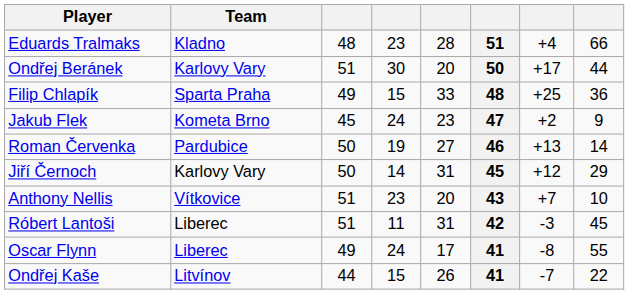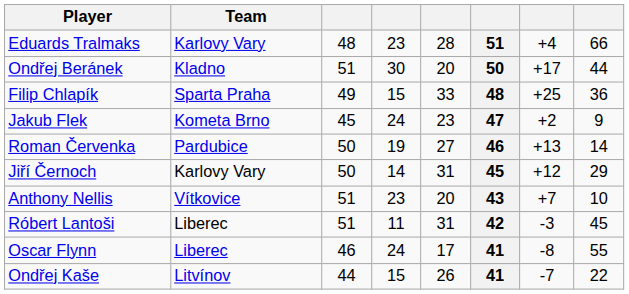 <table class="wikitable sortable" style="text-align: center">
 <tr>
 <th style="width: 15em;">Player</th>
 <th style="width: 13em;">Team</th>
 <th style="width: 4em;"></th>
 <th style="width: 4em;"></th>
 <th style="width: 4em;"></th>
 <th style="width: 4em;"></th>
 <th style="width: 4em;"></th>
 <th style="width: 4em;"></th>
 </tr>
 <tr>
 <td style="text-align:left;"> <a href='#'>Eduards Tralmaks</a></td>
-<td style="text-align:left;"><a href='#'>Kladno</a></td>
+<td style="text-align:left;"><a href='#'>Karlovy Vary</a></td>
 <td>48</td>
 <td>23</td>
 <td>28</td>
 <th>51</th>
 <td>+4</td>
 <td>66</td>
 </tr>
 <tr>
 <td style="text-align:left;"> <a href='#'>Ondřej Beránek</a></td>
-<td style="text-align:left;"><a href='#'>Karlovy Vary</a></td>
+<td style="text-align:left;"><a href='#'>Kladno</a></td>
 <td>51</td>
 <td>30</td>
 <td>20</td>
 <th>50</th>
 <td>+17</td>
 <td>44</td>
 </tr>
 <tr>
 <td style="text-align:left;"> <a href='#'>Filip Chlapík</a></td>
 <td style="text-align:left;"><a href='#'>Sparta Praha</a></td>
 <td>49</td>
 <td>15</td>
 <td>33</td>
 <th>48</th>
 <td>+25</td>
 <td>36</td>
 </tr>
 <tr>
 <td style="text-align:left;"> <a href='#'>Jakub Flek</a></td>
 <td style="text-align:left;"><a href='#'>Kometa Brno</a></td>
 <td>45</td>
 <td>24</td>
 <td>23</td>
 <th>47</th>
 <td>+2</td>
 <td>9</td>
 </tr>
 <tr>
 <td style="text-align:left;"> <a href='#'>Roman Červenka</a></td>
 <td style="text-align:left;"><a href='#'>Pardubice</a></td>
 <td>50</td>
 <td>19</td>
 <td>27</td>
 <th>46</th>
 <td>+13</td>
 <td>14</td>
 </tr>
 <tr>
 <td style="text-align:left;"> <a href='#'>Jiří Černoch</a></td>
 <td style="text-align:left;">Karlovy Vary</td>
 <td>50</td>
 <td>14</td>
 <td>31</td>
 <th>45</th>
 <td>+12</td>
 <td>29</td>
 </tr>
 <tr>
 <td style="text-align:left;"> <a href='#'>Anthony Nellis</a></td>
 <td style="text-align:left;"><a href='#'>Vítkovice</a></td>
 <td>51</td>
 <td>23</td>
 <td>20</td>
 <th>43</th>
 <td>+7</td>
 <td>10</td>
 </tr>
 <tr>
 <td style="text-align:left;"> <a href='#'>Róbert Lantoši</a></td>
 <td style="text-align:left;">Liberec</td>
 <td>51</td>
 <td>11</td>
 <td>31</td>
 <th>42</th>
 <td>-3</td>
 <td>45</td>
 </tr>
 <tr>
 <td style="text-align:left;"> <a href='#'>Oscar Flynn</a></td>
 <td style="text-align:left;"><a href='#'>Liberec</a></td>
-<td>49</td>
+<td>46</td>
 <td>24</td>
 <td>17</td>
 <th>41</th>
 <td>-8</td>
 <td>55</td>
 </tr>
 <tr>
 <td style="text-align:left;"> <a href='#'>Ondřej Kaše</a></td>
 <td style="text-align:left;"><a href='#'>Litvínov</a></td>
 <td>44</td>
 <td>15</td>
 <td>26</td>
 <th>41</th>
 <td>-7</td>
 <td>22</td>
 </tr>
 </table>
